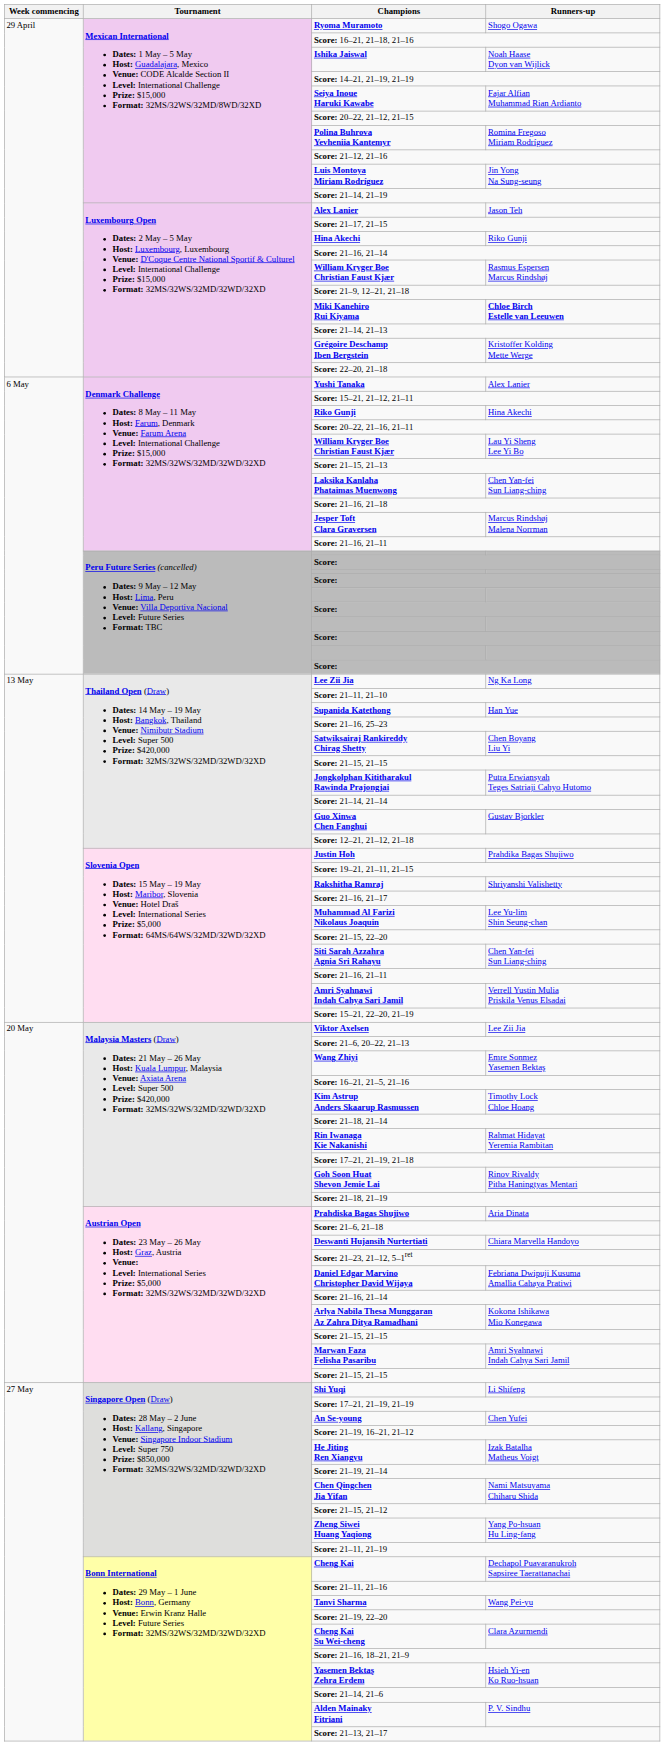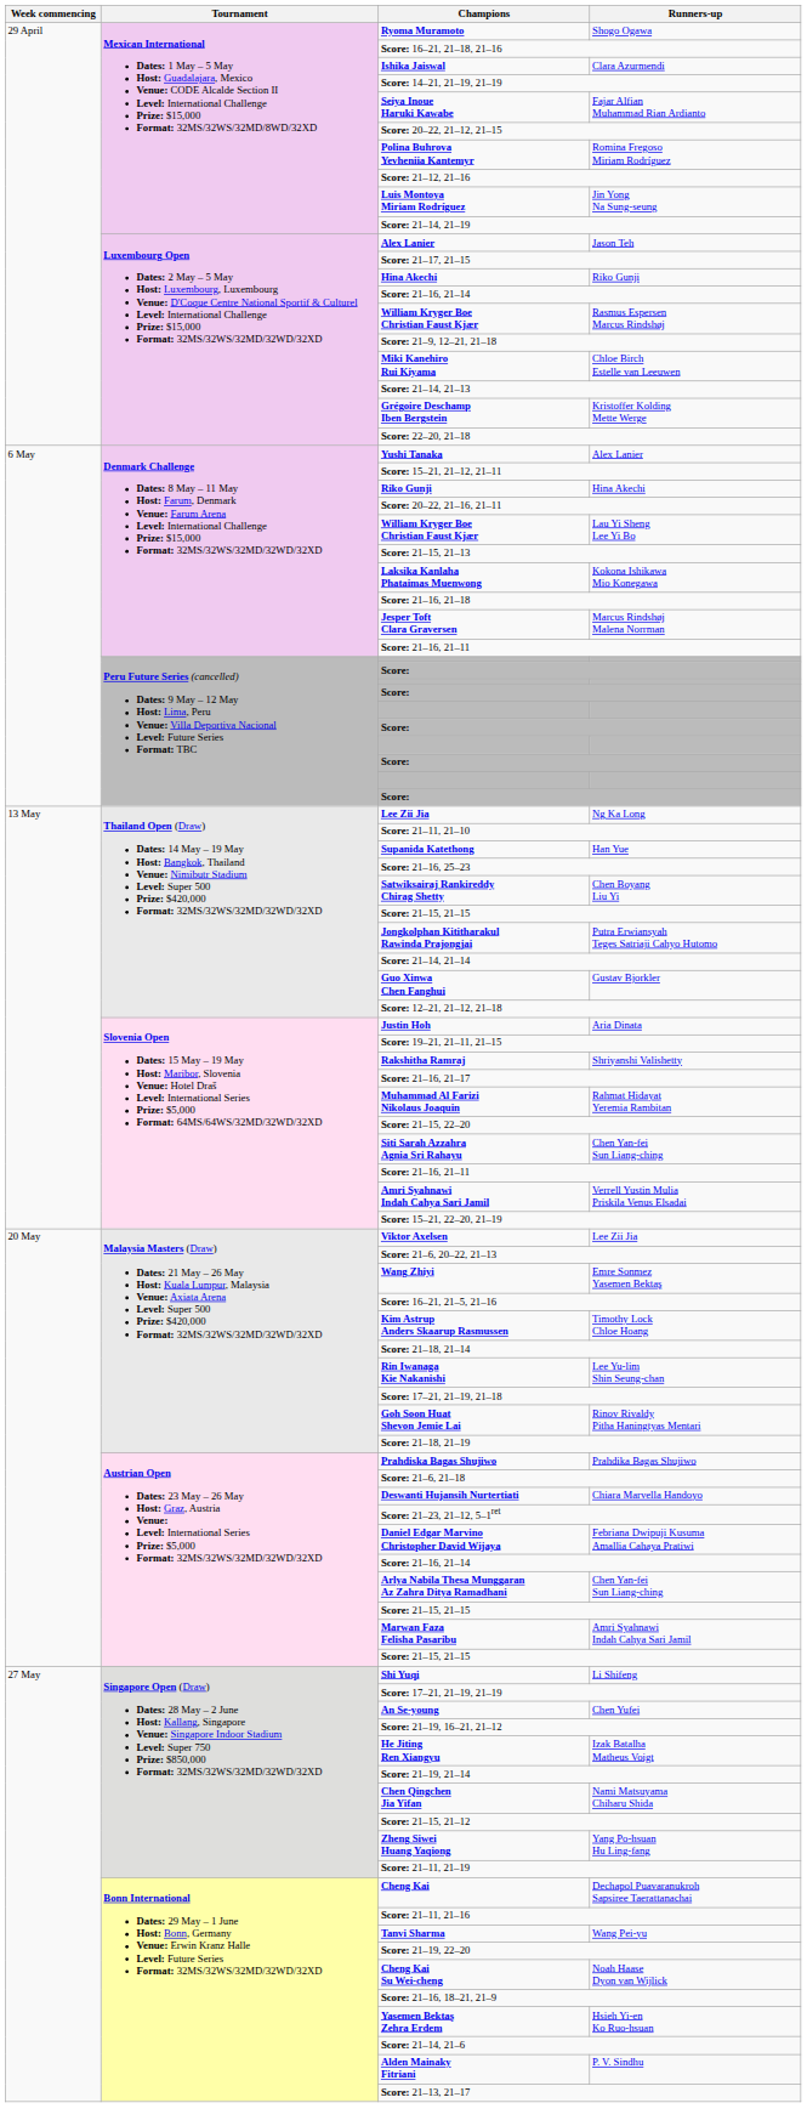 <table class="wikitable" style="font-size:80%">
 <tr>
 <th width="110">Week commencing</th>
 <th width="330">Tournament</th>
 <th width="250">Champions</th>
 <th width="250">Runners-up</th>
 </tr>
 <tr valign="top">
 <td rowspan="20">29 April</td>
 <td bgcolor="#F0CAF0" rowspan="10"><br><strong><a href='#'>Mexican International</a></strong><ul><li><strong>Dates:</strong> 1 May – 5 May</li><li><strong>Host:</strong> <a href='#'>Guadalajara</a>, Mexico</li><li><strong>Venue:</strong> CODE Alcalde Section II</li><li><strong>Level:</strong> International Challenge</li><li><strong>Prize:</strong> $15,000</li><li><strong>Format:</strong> 32MS/32WS/32MD/8WD/32XD</li></ul></td>
 <td><strong> <a href='#'>Ryoma Muramoto</a></strong></td>
 <td> <a href='#'>Shogo Ogawa</a></td>
 </tr>
 <tr>
 <td colspan="2"><strong>Score:</strong> 16–21, 21–18, 21–16</td>
 </tr>
 <tr valign="top">
 <td><strong> <a href='#'>Ishika Jaiswal</a></strong></td>
-<td> <a href='#'>Noah Haase</a><br> <a href='#'>Dyon van Wijlick</a></td>
+<td> <a href='#'>Clara Azurmendi</a></td>
 </tr>
 <tr>
 <td colspan="2"><strong>Score:</strong> 14–21, 21–19, 21–19</td>
 </tr>
 <tr valign="top">
 <td><strong> <a href='#'>Seiya Inoue</a><br> <a href='#'>Haruki Kawabe</a></strong></td>
 <td> <a href='#'>Fajar Alfian</a><br> <a href='#'>Muhammad Rian Ardianto</a></td>
 </tr>
 <tr>
 <td colspan="2"><strong>Score:</strong> 20–22, 21–12, 21–15</td>
 </tr>
 <tr valign="top">
 <td><strong> <a href='#'>Polina Buhrova</a><br> <a href='#'>Yevheniia Kantemyr</a></strong></td>
 <td> <a href='#'>Romina Fregoso</a><br> <a href='#'>Miriam Rodríguez</a></td>
 </tr>
 <tr>
 <td colspan="2"><strong>Score:</strong> 21–12, 21–16</td>
 </tr>
 <tr valign="top">
 <td><strong> <a href='#'>Luis Montoya</a><br> <a href='#'>Miriam Rodríguez</a></strong></td>
 <td> <a href='#'>Jin Yong</a><br> <a href='#'>Na Sung-seung</a></td>
 </tr>
 <tr>
 <td colspan="2"><strong>Score:</strong> 21–14, 21–19</td>
 </tr>
 <tr valign="top">
 <td bgcolor="#F0CAF0" rowspan="10"><br><strong><a href='#'>Luxembourg Open</a></strong><ul><li><strong>Dates:</strong> 2 May – 5 May</li><li><strong>Host:</strong> <a href='#'>Luxembourg</a>, Luxembourg</li><li><strong>Venue:</strong> <a href='#'>D'Coque Centre National Sportif & Culturel</a></li><li><strong>Level:</strong> International Challenge</li><li><strong>Prize:</strong> $15,000</li><li><strong>Format:</strong> 32MS/32WS/32MD/32WD/32XD</li></ul></td>
 <td><strong> <a href='#'>Alex Lanier</a></strong></td>
 <td> <a href='#'>Jason Teh</a></td>
 </tr>
 <tr>
 <td colspan="2"><strong>Score:</strong> 21–17, 21–15</td>
 </tr>
 <tr valign="top">
 <td><strong> <a href='#'>Hina Akechi</a></strong></td>
 <td> <a href='#'>Riko Gunji</a></td>
 </tr>
 <tr>
 <td colspan="2"><strong>Score:</strong> 21–16, 21–14</td>
 </tr>
 <tr valign="top">
 <td><strong> <a href='#'>William Kryger Boe</a><br> <a href='#'>Christian Faust Kjær</a></strong></td>
 <td> <a href='#'>Rasmus Espersen</a><br> <a href='#'>Marcus Rindshøj</a></td>
 </tr>
 <tr>
 <td colspan="2"><strong>Score:</strong> 21–9, 12–21, 21–18</td>
 </tr>
 <tr valign="top">
 <td><strong> <a href='#'>Miki Kanehiro</a><br> <a href='#'>Rui Kiyama</a></strong></td>
-<td><strong> <a href='#'>Chloe Birch</a><br> <a href='#'>Estelle van Leeuwen</a></strong></td>
+<td> <a href='#'>Chloe Birch</a><br> <a href='#'>Estelle van Leeuwen</a></td>
 </tr>
 <tr>
 <td colspan="2"><strong>Score:</strong> 21–14, 21–13</td>
 </tr>
 <tr valign="top">
 <td><strong> <a href='#'>Grégoire Deschamp</a><br> <a href='#'>Iben Bergstein</a></strong></td>
 <td> <a href='#'>Kristoffer Kolding</a><br> <a href='#'>Mette Werge</a></td>
 </tr>
 <tr>
 <td colspan="2"><strong>Score:</strong> 22–20, 21–18</td>
 </tr>
 <tr valign="top">
 <td rowspan="20">6 May</td>
 <td bgcolor="#F0CAF0" rowspan="10"><br><strong><a href='#'>Denmark Challenge</a></strong><ul><li><strong>Dates:</strong> 8 May – 11 May</li><li><strong>Host:</strong> <a href='#'>Farum</a>, Denmark</li><li><strong>Venue:</strong> <a href='#'>Farum Arena</a></li><li><strong>Level:</strong> International Challenge</li><li><strong>Prize:</strong> $15,000</li><li><strong>Format:</strong> 32MS/32WS/32MD/32WD/32XD</li></ul></td>
 <td><strong> <a href='#'>Yushi Tanaka</a></strong></td>
 <td> <a href='#'>Alex Lanier</a></td>
 </tr>
 <tr>
 <td colspan="2"><strong>Score:</strong> 15–21, 21–12, 21–11</td>
 </tr>
 <tr valign="top">
 <td><strong> <a href='#'>Riko Gunji</a></strong></td>
 <td> <a href='#'>Hina Akechi</a></td>
 </tr>
 <tr>
 <td colspan="2"><strong>Score:</strong> 20–22, 21–16, 21–11</td>
 </tr>
 <tr valign="top">
 <td><strong> <a href='#'>William Kryger Boe</a><br> <a href='#'>Christian Faust Kjær</a></strong></td>
 <td> <a href='#'>Lau Yi Sheng</a><br> <a href='#'>Lee Yi Bo</a></td>
 </tr>
 <tr>
 <td colspan="2"><strong>Score:</strong> 21–15, 21–13</td>
 </tr>
 <tr valign="top">
 <td><strong> <a href='#'>Laksika Kanlaha</a><br> <a href='#'>Phataimas Muenwong</a></strong></td>
-<td> <a href='#'>Chen Yan-fei</a><br>  <a href='#'>Sun Liang-ching</a></td>
+<td> <a href='#'>Kokona Ishikawa</a><br> <a href='#'>Mio Konegawa</a></td>
 </tr>
 <tr>
 <td colspan="2"><strong>Score:</strong> 21–16, 21–18</td>
 </tr>
 <tr valign="top">
 <td><strong> <a href='#'>Jesper Toft</a><br> <a href='#'>Clara Graversen</a></strong></td>
 <td> <a href='#'>Marcus Rindshøj</a><br> <a href='#'>Malena Norrman</a></td>
 </tr>
 <tr>
 <td colspan="2"><strong>Score:</strong> 21–16, 21–11</td>
 </tr>
 <tr valign="top">
 <td bgcolor="#BBBBBB" rowspan="10"><br><strong><a href='#'>Peru Future Series</a></strong> <em>(cancelled)</em><ul><li><strong>Dates:</strong> 9 May – 12 May</li><li><strong>Host:</strong> <a href='#'>Lima</a>, Peru</li><li><strong>Venue:</strong> <a href='#'>Villa Deportiva Nacional</a></li><li><strong>Level:</strong> Future Series</li><li><strong>Format:</strong> TBC</li></ul></td>
 <td bgcolor="#BBBBBB"><strong> </strong></td>
 <td bgcolor="#BBBBBB"></td>
 </tr>
 <tr bgcolor="#BBBBBB">
 <td colspan="2"><strong>Score:</strong></td>
 </tr>
 <tr valign="top" bgcolor="#BBBBBB">
 <td><strong> </strong></td>
 <td></td>
 </tr>
 <tr bgcolor="#BBBBBB">
 <td colspan="2"><strong>Score:</strong></td>
 </tr>
 <tr valign="top" bgcolor="#BBBBBB">
 <td><strong> <br> </strong></td>
 <td> <br></td>
 </tr>
 <tr bgcolor="#BBBBBB">
 <td colspan="2"><strong>Score:</strong></td>
 </tr>
 <tr valign="top" bgcolor="#BBBBBB">
 <td><strong> <br> </strong></td>
 <td> <br></td>
 </tr>
 <tr bgcolor="#BBBBBB">
 <td colspan="2"><strong>Score:</strong></td>
 </tr>
 <tr valign="top" bgcolor="#BBBBBB">
 <td><strong> <br> </strong></td>
 <td> <br></td>
 </tr>
 <tr bgcolor="#BBBBBB">
 <td colspan="2"><strong>Score:</strong></td>
 </tr>
 <tr valign="top">
 <td rowspan="20">13 May</td>
 <td bgcolor="#E9E9E9" rowspan="10"><br><strong><a href='#'>Thailand Open</a></strong> (<a href='#'>Draw</a>)<ul><li><strong>Dates:</strong> 14 May – 19 May</li><li><strong>Host:</strong> <a href='#'>Bangkok</a>, Thailand</li><li><strong>Venue:</strong> <a href='#'>Nimibutr Stadium</a></li><li><strong>Level:</strong> Super 500</li><li><strong>Prize:</strong> $420,000</li><li><strong>Format:</strong> 32MS/32WS/32MD/32WD/32XD</li></ul></td>
 <td><strong> <a href='#'>Lee Zii Jia</a></strong></td>
 <td> <a href='#'>Ng Ka Long</a></td>
 </tr>
 <tr>
 <td colspan="2"><strong>Score:</strong> 21–11, 21–10</td>
 </tr>
 <tr valign="top">
 <td><strong> <a href='#'>Supanida Katethong</a></strong></td>
 <td> <a href='#'>Han Yue</a></td>
 </tr>
 <tr>
 <td colspan="2"><strong>Score:</strong> 21–16, 25–23</td>
 </tr>
 <tr valign="top">
 <td><strong> <a href='#'>Satwiksairaj Rankireddy</a><br> <a href='#'>Chirag Shetty</a></strong></td>
 <td> <a href='#'>Chen Boyang</a><br> <a href='#'>Liu Yi</a></td>
 </tr>
 <tr>
 <td colspan="2"><strong>Score:</strong> 21–15, 21–15</td>
 </tr>
 <tr valign="top">
 <td><strong> <a href='#'>Jongkolphan Kititharakul</a><br> <a href='#'>Rawinda Prajongjai</a></strong></td>
 <td> <a href='#'>Putra Erwiansyah</a><br> <a href='#'>Teges Satriaji Cahyo Hutomo</a></td>
 </tr>
 <tr>
 <td colspan="2"><strong>Score:</strong> 21–14, 21–14</td>
 </tr>
 <tr valign="top">
 <td><strong> <a href='#'>Guo Xinwa</a><br> <a href='#'>Chen Fanghui</a></strong></td>
 <td> <a href='#'>Gustav Bjorkler</a></td>
 </tr>
 <tr>
 <td colspan="2"><strong>Score:</strong> 12–21, 21–12, 21–18</td>
 </tr>
 <tr valign="top">
 <td bgcolor="#FFDDF1" rowspan="10"><br><strong><a href='#'>Slovenia Open</a></strong><ul><li><strong>Dates:</strong> 15 May – 19 May</li><li><strong>Host:</strong> <a href='#'>Maribor</a>, Slovenia</li><li><strong>Venue:</strong> Hotel Draš</li><li><strong>Level:</strong> International Series</li><li><strong>Prize:</strong> $5,000</li><li><strong>Format:</strong> 64MS/64WS/32MD/32WD/32XD</li></ul></td>
 <td><strong> <a href='#'>Justin Hoh</a></strong></td>
-<td> <a href='#'>Prahdika Bagas Shujiwo</a></td>
+<td> <a href='#'>Aria Dinata</a></td>
 </tr>
 <tr>
 <td colspan="2"><strong>Score:</strong> 19–21, 21–11, 21–15</td>
 </tr>
 <tr valign="top">
 <td><strong> <a href='#'>Rakshitha Ramraj</a></strong></td>
 <td> <a href='#'>Shriyanshi Valishetty</a></td>
 </tr>
 <tr>
 <td colspan="2"><strong>Score:</strong> 21–16, 21–17</td>
 </tr>
 <tr valign="top">
 <td><strong> <a href='#'>Muhammad Al Farizi</a> <br> <a href='#'>Nikolaus Joaquin</a></strong></td>
-<td> <a href='#'>Lee Yu-lim</a><br> <a href='#'>Shin Seung-chan</a></td>
+<td> <a href='#'>Rahmat Hidayat</a> <br> <a href='#'>Yeremia Rambitan</a></td>
 </tr>
 <tr>
 <td colspan="2"><strong>Score:</strong> 21–15, 22–20</td>
 </tr>
 <tr valign="top">
 <td><strong> <a href='#'>Siti Sarah Azzahra</a><br> <a href='#'>Agnia Sri Rahayu</a></strong></td>
 <td> <a href='#'>Chen Yan-fei</a><br> <a href='#'>Sun Liang-ching</a></td>
 </tr>
 <tr>
 <td colspan="2"><strong>Score:</strong> 21–16, 21–11</td>
 </tr>
 <tr valign="top">
 <td><strong> <a href='#'>Amri Syahnawi</a> <br> <a href='#'>Indah Cahya Sari Jamil</a></strong></td>
 <td> <a href='#'>Verrell Yustin Mulia</a><br> <a href='#'>Priskila Venus Elsadai</a></td>
 </tr>
 <tr>
 <td colspan="2"><strong>Score:</strong> 15–21, 22–20, 21–19</td>
 </tr>
 <tr valign="top">
 <td rowspan="20">20 May</td>
 <td bgcolor="#E9E9E9" rowspan="10"><br><strong><a href='#'>Malaysia Masters</a></strong> (<a href='#'>Draw</a>)<ul><li><strong>Dates:</strong> 21 May – 26 May</li><li><strong>Host:</strong> <a href='#'>Kuala Lumpur</a>, Malaysia</li><li><strong>Venue:</strong> <a href='#'>Axiata Arena</a></li><li><strong>Level:</strong> Super 500</li><li><strong>Prize:</strong> $420,000</li><li><strong>Format:</strong> 32MS/32WS/32MD/32WD/32XD</li></ul></td>
 <td><strong> <a href='#'>Viktor Axelsen</a></strong></td>
 <td> <a href='#'>Lee Zii Jia</a></td>
 </tr>
 <tr>
 <td colspan="2"><strong>Score:</strong> 21–6, 20–22, 21–13</td>
 </tr>
 <tr valign="top">
 <td><strong> <a href='#'>Wang Zhiyi</a></strong></td>
 <td> <a href='#'>Emre Sonmez</a><br> <a href='#'>Yasemen Bektaş</a></td>
 </tr>
 <tr>
 <td colspan="2"><strong>Score:</strong> 16–21, 21–5, 21–16</td>
 </tr>
 <tr valign="top">
 <td><strong> <a href='#'>Kim Astrup</a><br> <a href='#'>Anders Skaarup Rasmussen</a></strong></td>
 <td> <a href='#'>Timothy Lock</a><br> <a href='#'>Chloe Hoang</a></td>
 </tr>
 <tr>
 <td colspan="2"><strong>Score:</strong> 21–18, 21–14</td>
 </tr>
 <tr valign="top">
 <td><strong> <a href='#'>Rin Iwanaga</a><br> <a href='#'>Kie Nakanishi</a></strong></td>
-<td> <a href='#'>Rahmat Hidayat</a> <br> <a href='#'>Yeremia Rambitan</a></td>
+<td> <a href='#'>Lee Yu-lim</a><br> <a href='#'>Shin Seung-chan</a></td>
 </tr>
 <tr>
 <td colspan="2"><strong>Score:</strong> 17–21, 21–19, 21–18</td>
 </tr>
 <tr valign="top">
 <td><strong> <a href='#'>Goh Soon Huat</a><br> <a href='#'>Shevon Jemie Lai</a></strong></td>
 <td> <a href='#'>Rinov Rivaldy</a><br> <a href='#'>Pitha Haningtyas Mentari</a></td>
 </tr>
 <tr>
 <td colspan="2"><strong>Score:</strong> 21–18, 21–19</td>
 </tr>
 <tr valign="top">
 <td bgcolor="#FFDDF1" rowspan="10"><br><strong><a href='#'>Austrian Open</a></strong><ul><li><strong>Dates:</strong> 23 May – 26 May</li><li><strong>Host:</strong> <a href='#'>Graz</a>, Austria</li><li><strong>Venue:</strong> </li><li><strong>Level:</strong> International Series</li><li><strong>Prize:</strong> $5,000</li><li><strong>Format:</strong> 32MS/32WS/32MD/32WD/32XD</li></ul></td>
 <td><strong> <a href='#'>Prahdiska Bagas Shujiwo</a></strong></td>
-<td> <a href='#'>Aria Dinata</a></td>
+<td> <a href='#'>Prahdika Bagas Shujiwo</a></td>
 </tr>
 <tr>
 <td colspan="2"><strong>Score:</strong> 21–6, 21–18</td>
 </tr>
 <tr valign="top">
 <td><strong> <a href='#'>Deswanti Hujansih Nurtertiati</a></strong></td>
 <td> <a href='#'>Chiara Marvella Handoyo</a></td>
 </tr>
 <tr>
 <td colspan="2"><strong>Score:</strong> 21–23, 21–12, 5–1<sup>ret</sup></td>
 </tr>
 <tr valign="top">
 <td><strong> <a href='#'>Daniel Edgar Marvino</a> <br> <a href='#'>Christopher David Wijaya</a></strong></td>
 <td> <a href='#'>Febriana Dwipuji Kusuma</a><br> <a href='#'>Amallia Cahaya Pratiwi</a></td>
 </tr>
 <tr>
 <td colspan="2"><strong>Score:</strong> 21–16, 21–14</td>
 </tr>
 <tr valign="top">
 <td><strong> <a href='#'>Arlya Nabila Thesa Munggaran</a> <br> <a href='#'>Az Zahra Ditya Ramadhani</a></strong></td>
-<td> <a href='#'>Kokona Ishikawa</a><br> <a href='#'>Mio Konegawa</a></td>
+<td> <a href='#'>Chen Yan-fei</a><br>  <a href='#'>Sun Liang-ching</a></td>
 </tr>
 <tr>
 <td colspan="2"><strong>Score:</strong> 21–15, 21–15</td>
 </tr>
 <tr valign="top">
 <td><strong> <a href='#'>Marwan Faza</a> <br> <a href='#'>Felisha Pasaribu</a></strong></td>
 <td> <a href='#'>Amri Syahnawi</a><br> <a href='#'>Indah Cahya Sari Jamil</a></td>
 </tr>
 <tr>
 <td colspan="2"><strong>Score:</strong> 21–15, 21–15</td>
 </tr>
 <tr valign="top">
 <td rowspan="20">27 May</td>
 <td bgcolor="#DEDEDC" rowspan="10"><br><strong><a href='#'>Singapore Open</a></strong> (<a href='#'>Draw</a>)<ul><li><strong>Dates:</strong> 28 May – 2 June</li><li><strong>Host:</strong> <a href='#'>Kallang</a>, Singapore</li><li><strong>Venue:</strong> <a href='#'>Singapore Indoor Stadium</a></li><li><strong>Level:</strong> Super 750</li><li><strong>Prize:</strong> $850,000</li><li><strong>Format:</strong> 32MS/32WS/32MD/32WD/32XD</li></ul></td>
 <td><strong> <a href='#'>Shi Yuqi</a></strong></td>
 <td> <a href='#'>Li Shifeng</a></td>
 </tr>
 <tr>
 <td colspan="2"><strong>Score:</strong> 17–21, 21–19, 21–19</td>
 </tr>
 <tr valign="top">
 <td><strong> <a href='#'>An Se-young</a></strong></td>
 <td> <a href='#'>Chen Yufei</a></td>
 </tr>
 <tr>
 <td colspan="2"><strong>Score:</strong> 21–19, 16–21, 21–12</td>
 </tr>
 <tr valign="top">
 <td><strong> <a href='#'>He Jiting</a><br> <a href='#'>Ren Xiangyu</a></strong></td>
 <td> <a href='#'>Izak Batalha</a><br> <a href='#'>Matheus Voigt</a></td>
 </tr>
 <tr>
 <td colspan="2"><strong>Score:</strong> 21–19, 21–14</td>
 </tr>
 <tr valign="top">
 <td><strong> <a href='#'>Chen Qingchen</a><br> <a href='#'>Jia Yifan</a></strong></td>
 <td> <a href='#'>Nami Matsuyama</a><br> <a href='#'>Chiharu Shida</a></td>
 </tr>
 <tr>
 <td colspan="2"><strong>Score:</strong> 21–15, 21–12</td>
 </tr>
 <tr valign="top">
 <td><strong> <a href='#'>Zheng Siwei</a><br> <a href='#'>Huang Yaqiong</a></strong></td>
 <td> <a href='#'>Yang Po-hsuan</a><br> <a href='#'>Hu Ling-fang</a></td>
 </tr>
 <tr>
 <td colspan="2"><strong>Score:</strong> 21–11, 21–19</td>
 </tr>
 <tr valign="top">
 <td bgcolor="#FFFFA8" rowspan="10"><br><strong><a href='#'>Bonn International</a></strong><ul><li><strong>Dates:</strong> 29 May – 1 June</li><li><strong>Host:</strong> <a href='#'>Bonn</a>, Germany</li><li><strong>Venue:</strong> Erwin Kranz Halle</li><li><strong>Level:</strong> Future Series</li><li><strong>Format:</strong> 32MS/32WS/32MD/32WD/32XD</li></ul></td>
 <td><strong> <a href='#'>Cheng Kai</a></strong></td>
 <td> <a href='#'>Dechapol Puavaranukroh</a> <br> <a href='#'>Sapsiree Taerattanachai</a></td>
 </tr>
 <tr>
 <td colspan="2"><strong>Score:</strong> 21–11, 21–16</td>
 </tr>
 <tr valign="top">
 <td><strong> <a href='#'>Tanvi Sharma</a></strong></td>
 <td> <a href='#'>Wang Pei-yu</a></td>
 </tr>
 <tr>
 <td colspan="2"><strong>Score:</strong> 21–19, 22–20</td>
 </tr>
 <tr valign="top">
 <td><strong> <a href='#'>Cheng Kai</a><br> <a href='#'>Su Wei-cheng</a></strong></td>
-<td> <a href='#'>Clara Azurmendi</a></td>
+<td> <a href='#'>Noah Haase</a><br> <a href='#'>Dyon van Wijlick</a></td>
 </tr>
 <tr>
 <td colspan="2"><strong>Score:</strong> 21–16, 18–21, 21–9</td>
 </tr>
 <tr valign="top">
 <td><strong> <a href='#'>Yasemen Bektaş</a><br> <a href='#'>Zehra Erdem</a> </strong></td>
 <td> <a href='#'>Hsieh Yi-en</a><br> <a href='#'>Ko Ruo-hsuan</a></td>
 </tr>
 <tr>
 <td colspan="2"><strong>Score:</strong> 21–14, 21–6</td>
 </tr>
 <tr valign="top">
 <td><strong> <a href='#'>Alden Mainaky</a><br> <a href='#'>Fitriani</a></strong></td>
 <td> <a href='#'>P. V. Sindhu</a></td>
 </tr>
 <tr>
 <td colspan="2"><strong>Score:</strong> 21–13, 21–17</td>
 </tr>
 </table>
